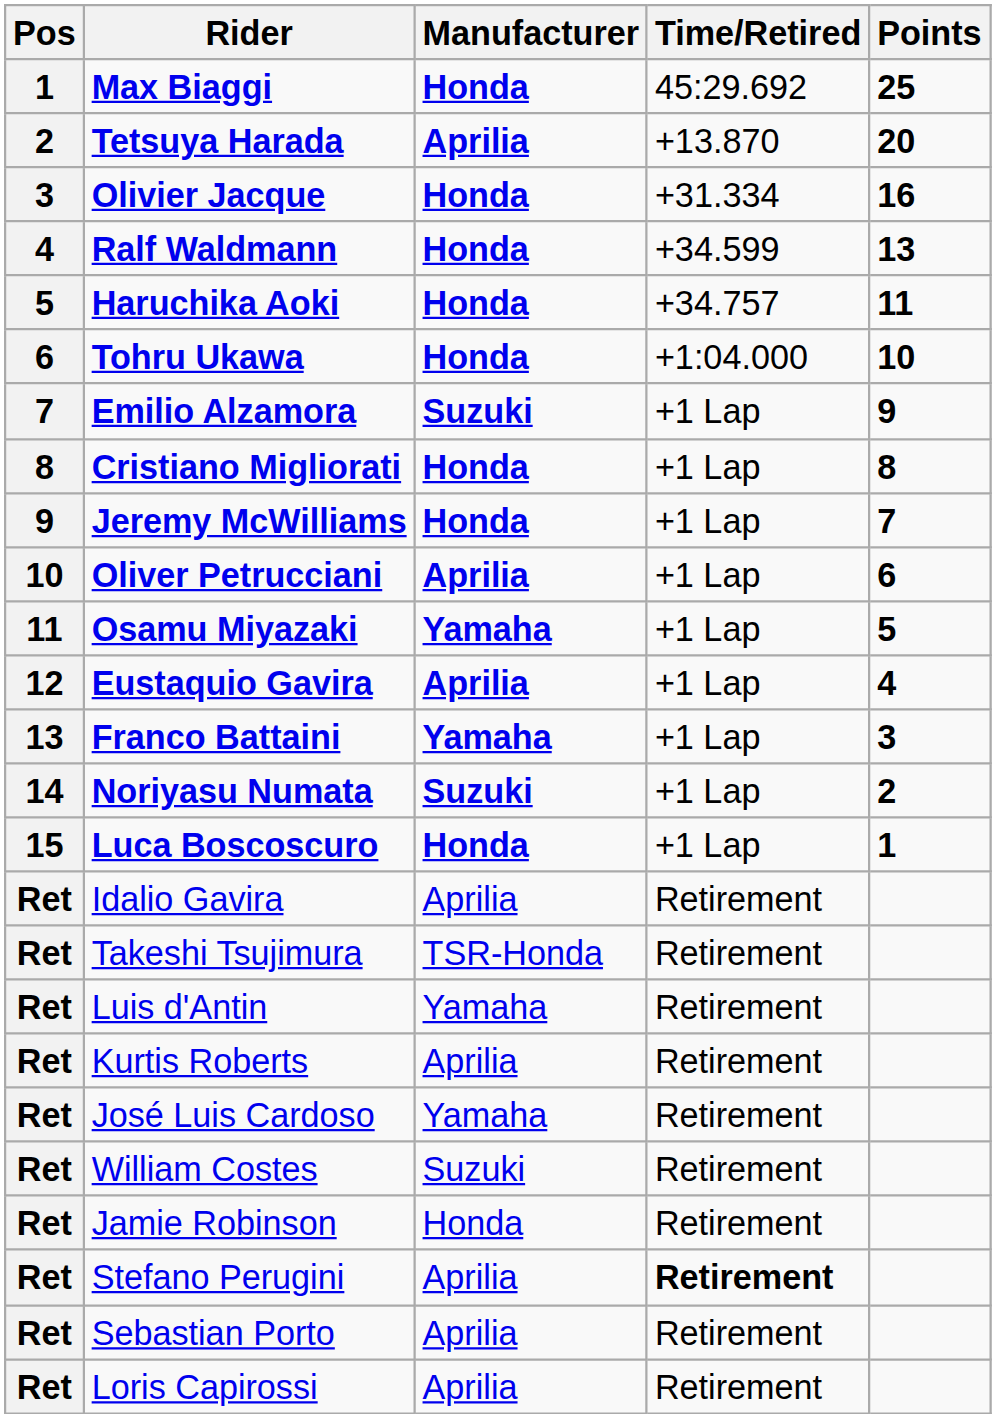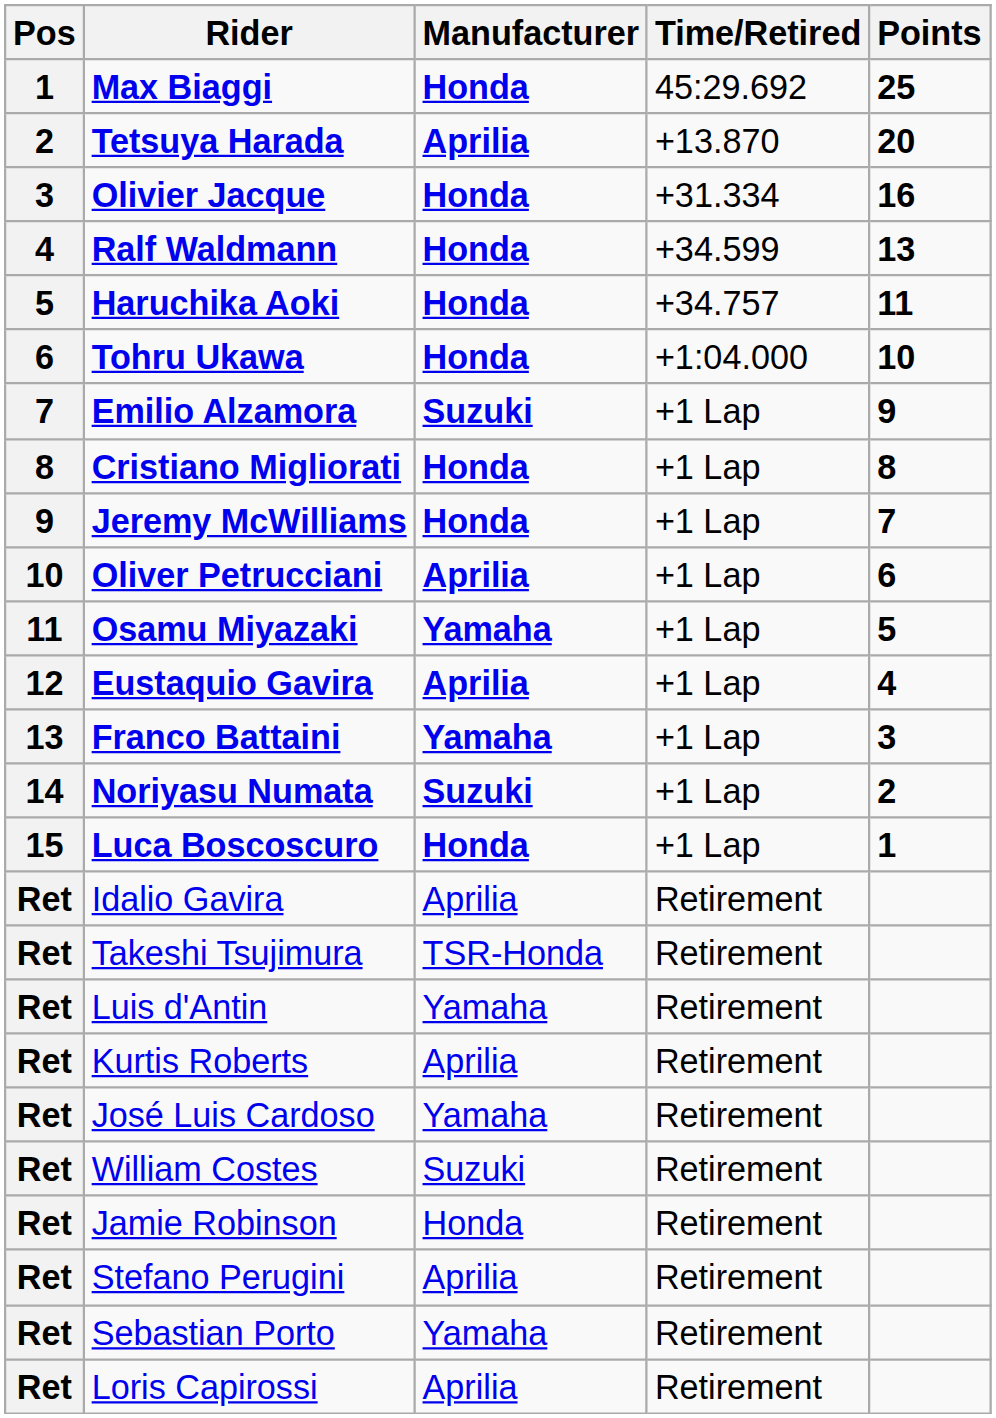 <table class="wikitable" style="font-size: 95%;">
 <tr>
 <th>Pos</th>
 <th>Rider</th>
 <th>Manufacturer</th>
 <th>Time/Retired</th>
 <th>Points</th>
 </tr>
 <tr>
 <th>1</th>
 <td> <strong><a href='#'>Max Biaggi</a></strong></td>
 <td><strong><a href='#'>Honda</a></strong></td>
 <td>45:29.692</td>
 <td><strong>25</strong></td>
 </tr>
 <tr>
 <th>2</th>
 <td> <strong><a href='#'>Tetsuya Harada</a></strong></td>
 <td><strong><a href='#'>Aprilia</a></strong></td>
 <td>+13.870</td>
 <td><strong>20</strong></td>
 </tr>
 <tr>
 <th>3</th>
 <td> <strong><a href='#'>Olivier Jacque</a></strong></td>
 <td><strong><a href='#'>Honda</a></strong></td>
 <td>+31.334</td>
 <td><strong>16</strong></td>
 </tr>
 <tr>
 <th>4</th>
 <td> <strong><a href='#'>Ralf Waldmann</a></strong></td>
 <td><strong><a href='#'>Honda</a></strong></td>
 <td>+34.599</td>
 <td><strong>13</strong></td>
 </tr>
 <tr>
 <th>5</th>
 <td> <strong><a href='#'>Haruchika Aoki</a></strong></td>
 <td><strong><a href='#'>Honda</a></strong></td>
 <td>+34.757</td>
 <td><strong>11</strong></td>
 </tr>
 <tr>
 <th>6</th>
 <td> <strong><a href='#'>Tohru Ukawa</a></strong></td>
 <td><strong><a href='#'>Honda</a></strong></td>
 <td>+1:04.000</td>
 <td><strong>10</strong></td>
 </tr>
 <tr>
 <th>7</th>
 <td> <strong><a href='#'>Emilio Alzamora</a></strong></td>
 <td><strong><a href='#'>Suzuki</a></strong></td>
 <td>+1 Lap</td>
 <td><strong>9</strong></td>
 </tr>
 <tr>
 <th>8</th>
 <td> <strong><a href='#'>Cristiano Migliorati</a></strong></td>
 <td><strong><a href='#'>Honda</a></strong></td>
 <td>+1 Lap</td>
 <td><strong>8</strong></td>
 </tr>
 <tr>
 <th>9</th>
 <td> <strong><a href='#'>Jeremy McWilliams</a></strong></td>
 <td><strong><a href='#'>Honda</a></strong></td>
 <td>+1 Lap</td>
 <td><strong>7</strong></td>
 </tr>
 <tr>
 <th>10</th>
 <td> <strong><a href='#'>Oliver Petrucciani</a></strong></td>
 <td><strong><a href='#'>Aprilia</a></strong></td>
 <td>+1 Lap</td>
 <td><strong>6</strong></td>
 </tr>
 <tr>
 <th>11</th>
 <td> <strong><a href='#'>Osamu Miyazaki</a></strong></td>
 <td><strong><a href='#'>Yamaha</a></strong></td>
 <td>+1 Lap</td>
 <td><strong>5</strong></td>
 </tr>
 <tr>
 <th>12</th>
 <td> <strong><a href='#'>Eustaquio Gavira</a></strong></td>
 <td><strong><a href='#'>Aprilia</a></strong></td>
 <td>+1 Lap</td>
 <td><strong>4</strong></td>
 </tr>
 <tr>
 <th>13</th>
 <td> <strong><a href='#'>Franco Battaini</a></strong></td>
 <td><strong><a href='#'>Yamaha</a></strong></td>
 <td>+1 Lap</td>
 <td><strong>3</strong></td>
 </tr>
 <tr>
 <th>14</th>
 <td> <strong><a href='#'>Noriyasu Numata</a></strong></td>
 <td><strong><a href='#'>Suzuki</a></strong></td>
 <td>+1 Lap</td>
 <td><strong>2</strong></td>
 </tr>
 <tr>
 <th>15</th>
 <td> <strong><a href='#'>Luca Boscoscuro</a></strong></td>
 <td><strong><a href='#'>Honda</a></strong></td>
 <td>+1 Lap</td>
 <td><strong>1</strong></td>
 </tr>
 <tr>
 <th>Ret</th>
 <td> <a href='#'>Idalio Gavira</a></td>
 <td><a href='#'>Aprilia</a></td>
 <td>Retirement</td>
 <td></td>
 </tr>
 <tr>
 <th>Ret</th>
 <td> <a href='#'>Takeshi Tsujimura</a></td>
 <td><a href='#'>TSR-Honda</a></td>
 <td>Retirement</td>
 <td></td>
 </tr>
 <tr>
 <th>Ret</th>
 <td> <a href='#'>Luis d'Antin</a></td>
 <td><a href='#'>Yamaha</a></td>
 <td>Retirement</td>
 <td></td>
 </tr>
 <tr>
 <th>Ret</th>
 <td> <a href='#'>Kurtis Roberts</a></td>
 <td><a href='#'>Aprilia</a></td>
 <td>Retirement</td>
 <td></td>
 </tr>
 <tr>
 <th>Ret</th>
 <td> <a href='#'>José Luis Cardoso</a></td>
 <td><a href='#'>Yamaha</a></td>
 <td>Retirement</td>
 <td></td>
 </tr>
 <tr>
 <th>Ret</th>
 <td> <a href='#'>William Costes</a></td>
 <td><a href='#'>Suzuki</a></td>
 <td>Retirement</td>
 <td></td>
 </tr>
 <tr>
 <th>Ret</th>
 <td> <a href='#'>Jamie Robinson</a></td>
 <td><a href='#'>Honda</a></td>
 <td>Retirement</td>
 <td></td>
 </tr>
 <tr>
 <th>Ret</th>
 <td> <a href='#'>Stefano Perugini</a></td>
 <td><a href='#'>Aprilia</a></td>
-<td><strong>Retirement</strong></td>
+<td>Retirement</td>
 <td></td>
 </tr>
 <tr>
 <th>Ret</th>
 <td> <a href='#'>Sebastian Porto</a></td>
-<td><a href='#'>Aprilia</a></td>
+<td><a href='#'>Yamaha</a></td>
 <td>Retirement</td>
 <td></td>
 </tr>
 <tr>
 <th>Ret</th>
 <td> <a href='#'>Loris Capirossi</a></td>
 <td><a href='#'>Aprilia</a></td>
 <td>Retirement</td>
 <td></td>
 </tr>
 </table>
